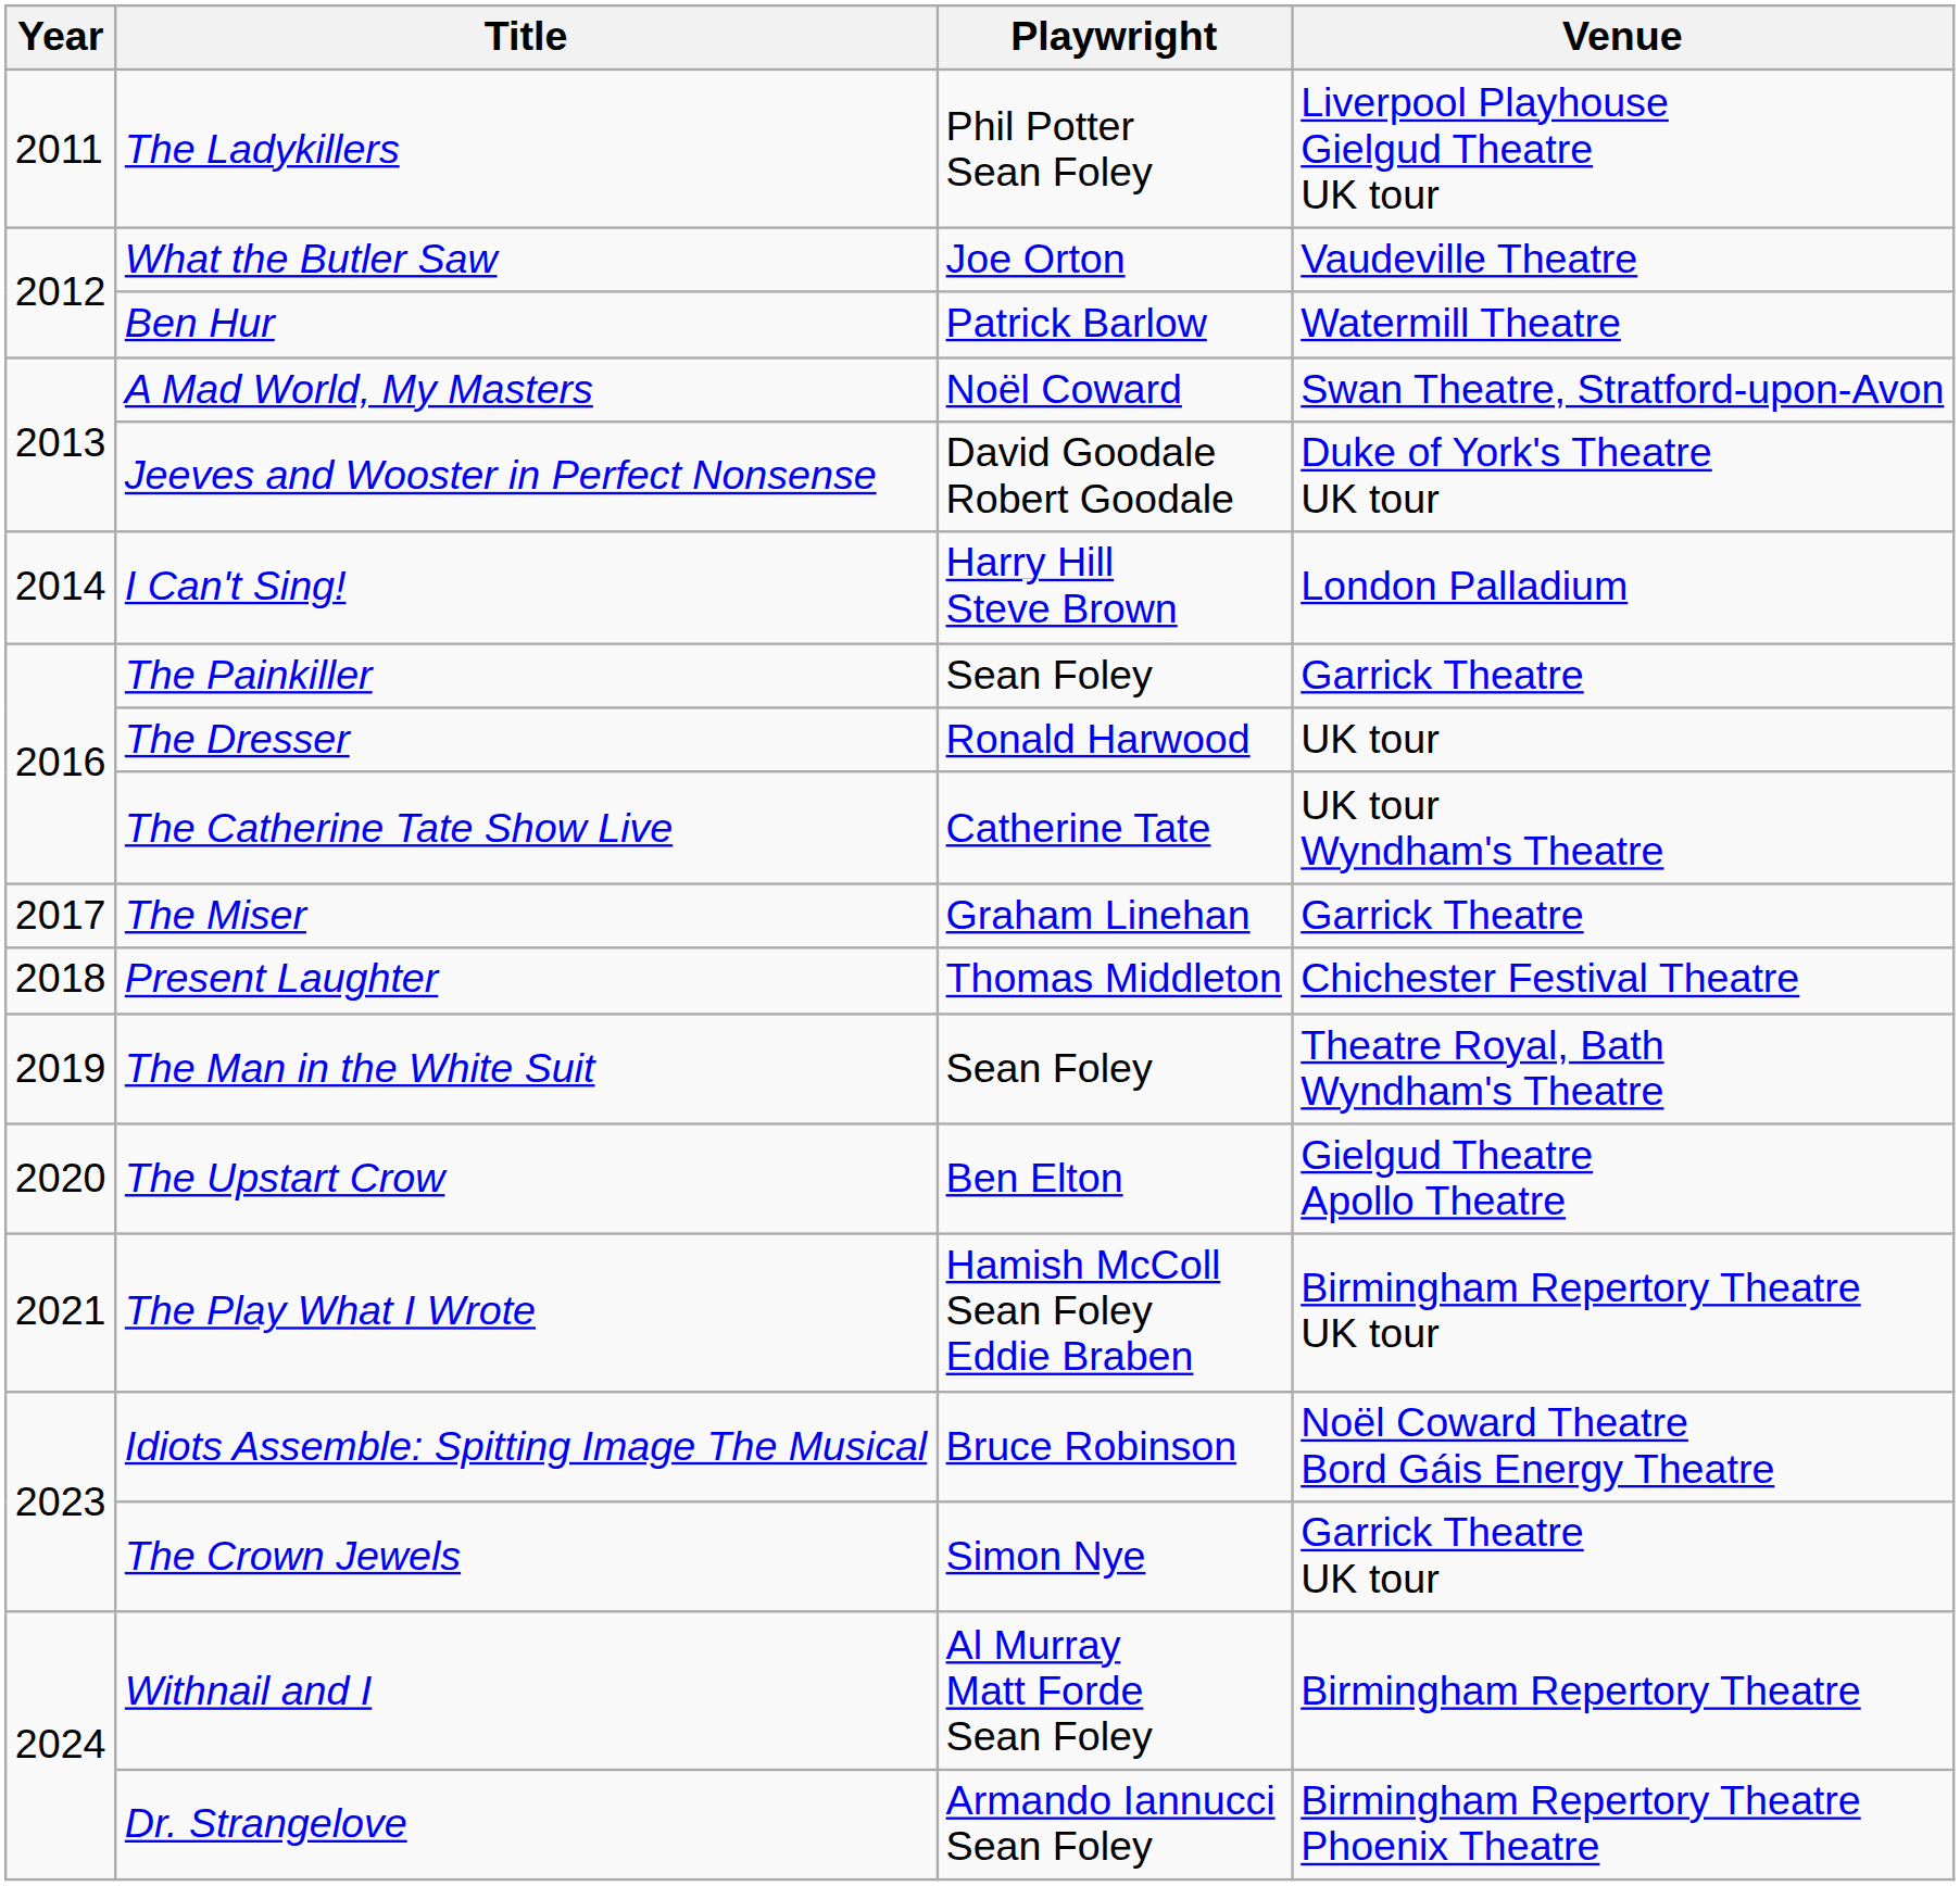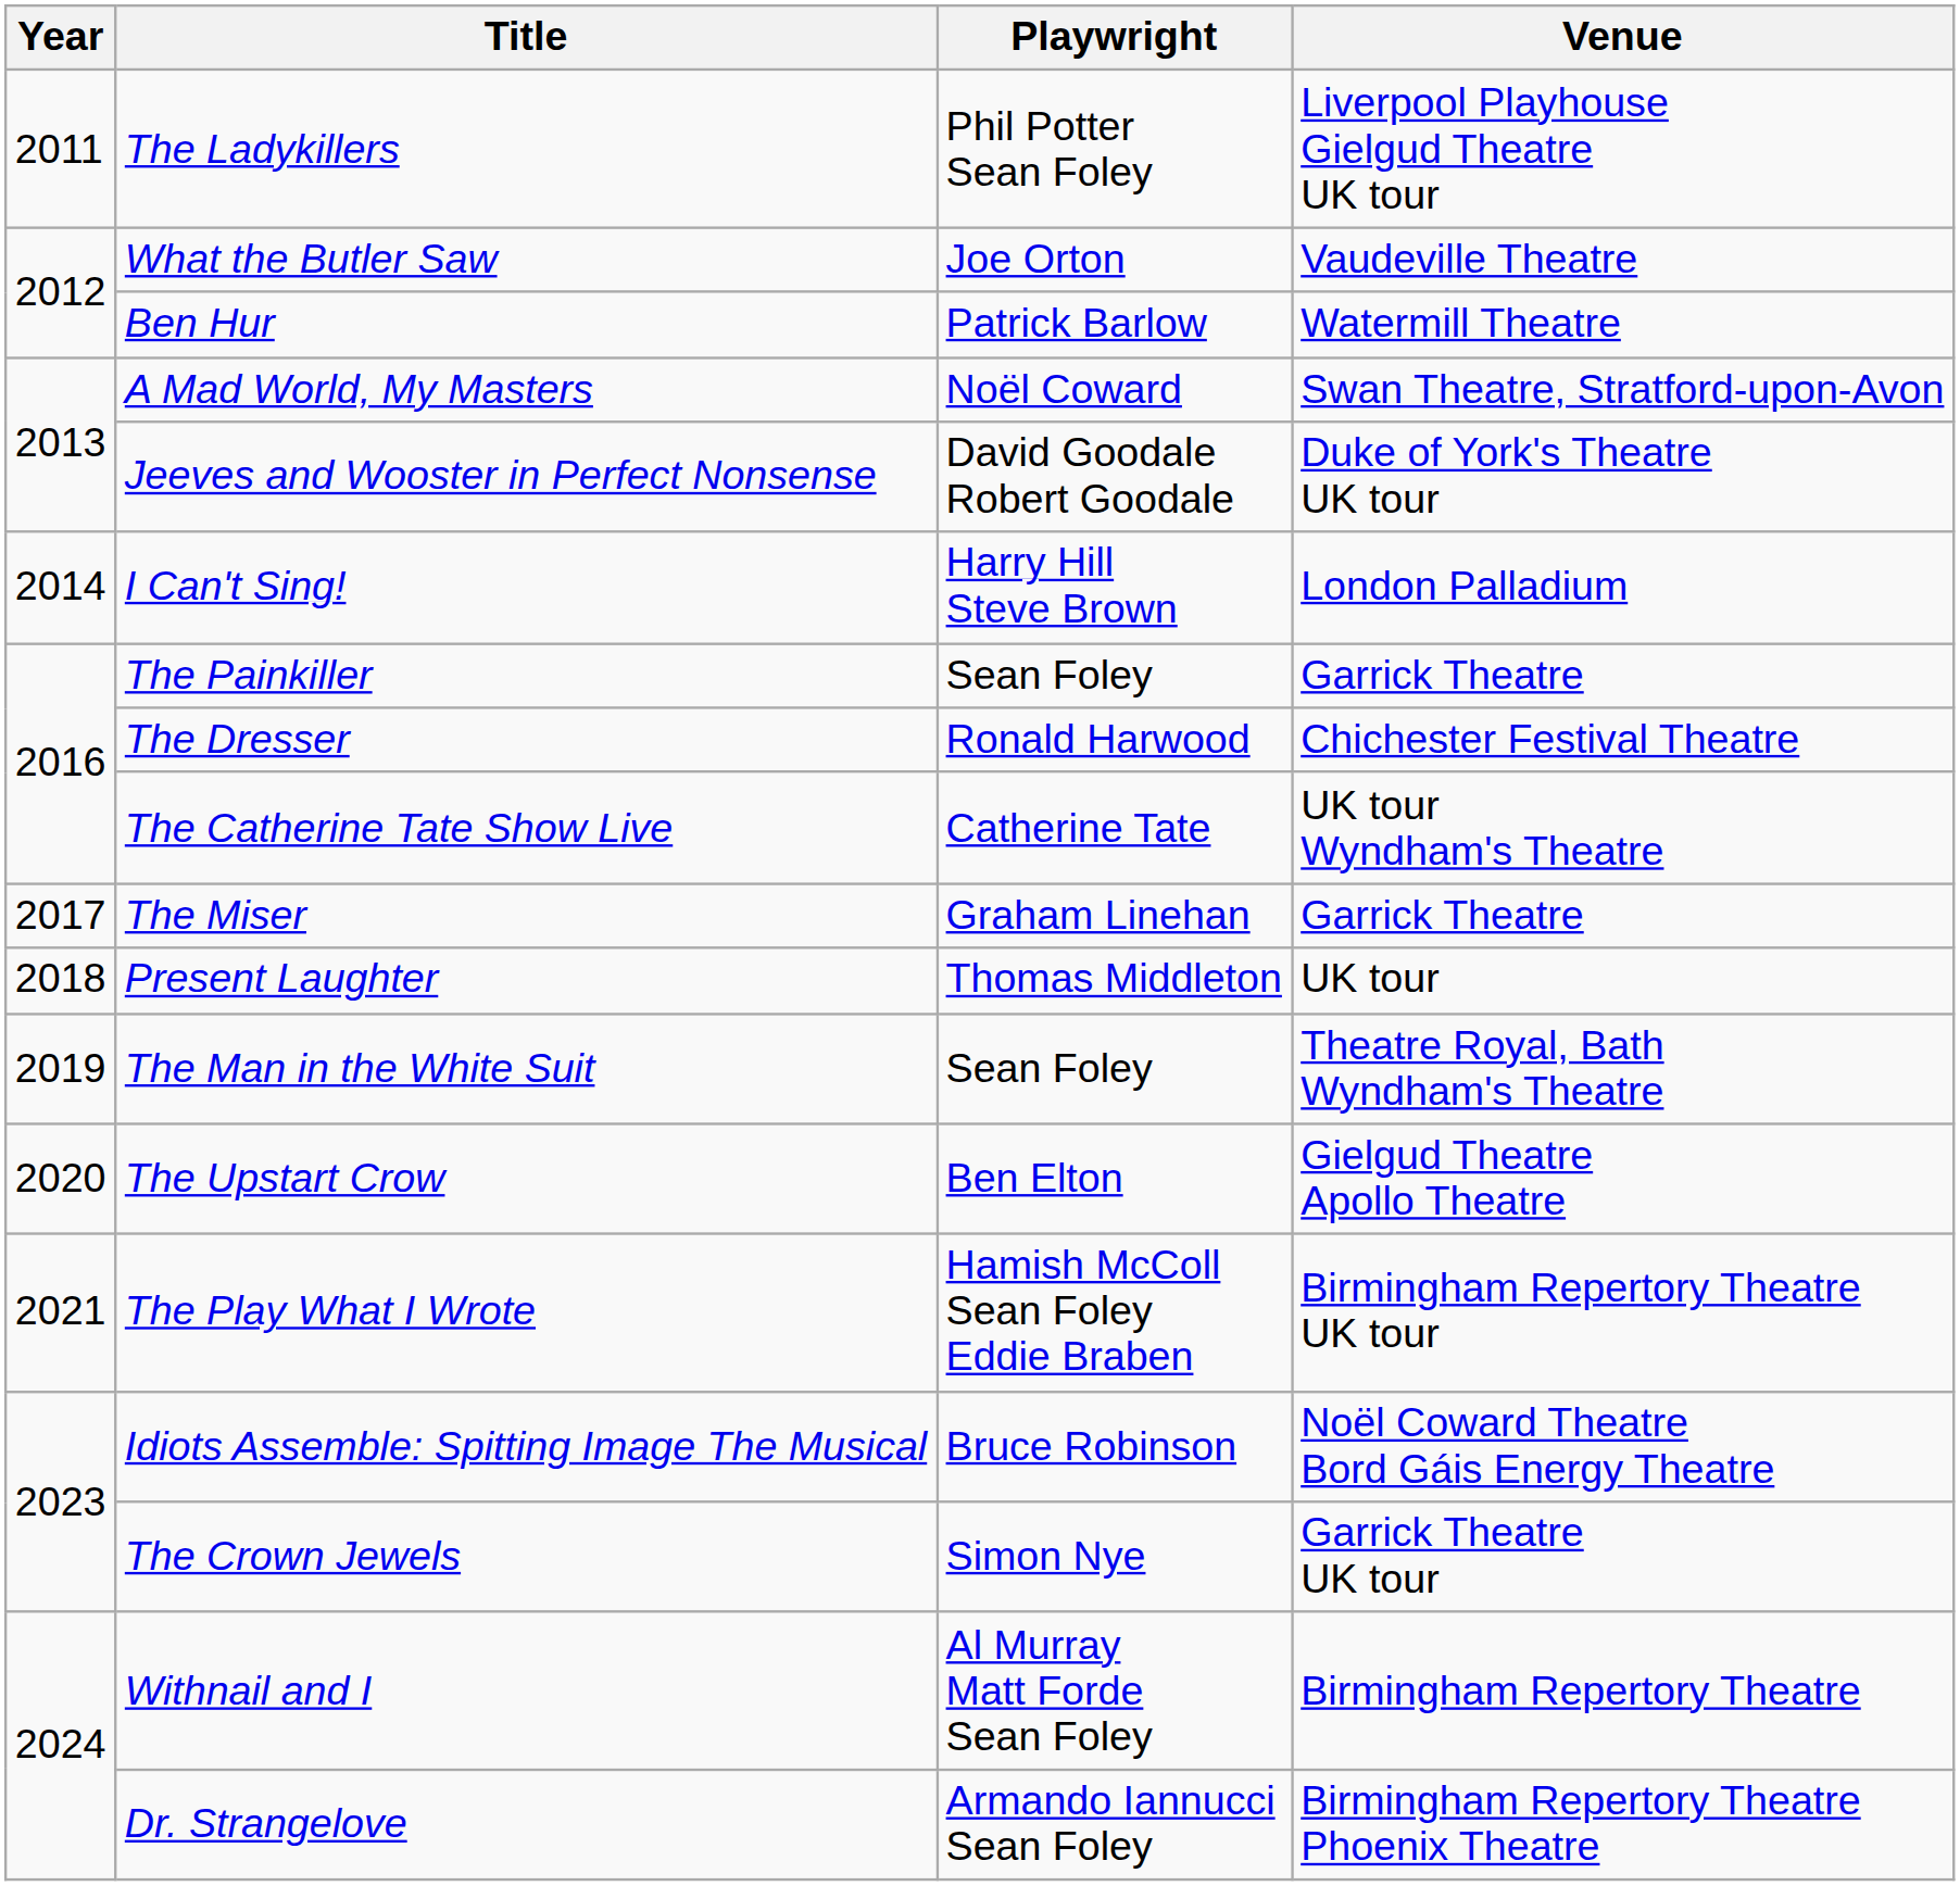 <table class="wikitable">
 <tr>
 <th>Year</th>
 <th>Title</th>
 <th>Playwright</th>
 <th>Venue</th>
 </tr>
 <tr>
 <td>2011</td>
 <td><a href='#'><em>The Ladykillers</em></a></td>
 <td>Phil Potter<br>Sean Foley</td>
 <td><a href='#'>Liverpool Playhouse</a><br><a href='#'>Gielgud Theatre</a><br>UK tour</td>
 </tr>
 <tr>
 <td rowspan="2">2012</td>
 <td><a href='#'><em>What the Butler Saw</em></a></td>
 <td><a href='#'>Joe Orton</a></td>
 <td><a href='#'>Vaudeville Theatre</a></td>
 </tr>
 <tr>
 <td><a href='#'><em>Ben Hur</em></a></td>
 <td><a href='#'>Patrick Barlow</a></td>
 <td><a href='#'>Watermill Theatre</a></td>
 </tr>
 <tr>
 <td rowspan="2">2013</td>
 <td><em><a href='#'>A Mad World, My Masters</a></em></td>
 <td><a href='#'>Noël Coward</a></td>
 <td><a href='#'>Swan Theatre, Stratford-upon-Avon</a></td>
 </tr>
 <tr>
 <td><em><a href='#'>Jeeves and Wooster in Perfect Nonsense</a></em></td>
 <td>David Goodale<br>Robert Goodale</td>
 <td><a href='#'>Duke of York's Theatre</a><br>UK tour</td>
 </tr>
 <tr>
 <td>2014</td>
 <td><em><a href='#'>I Can't Sing!</a></em></td>
 <td><a href='#'>Harry Hill</a><br><a href='#'>Steve Brown</a></td>
 <td><a href='#'>London Palladium</a></td>
 </tr>
 <tr>
 <td rowspan="3">2016</td>
 <td><a href='#'><em>The Painkiller</em></a></td>
 <td>Sean Foley</td>
 <td><a href='#'>Garrick Theatre</a></td>
 </tr>
 <tr>
 <td><em><a href='#'>The Dresser</a></em></td>
 <td><a href='#'>Ronald Harwood</a></td>
-<td>UK tour</td>
+<td><a href='#'>Chichester Festival Theatre</a></td>
 </tr>
 <tr>
 <td><a href='#'><em>The Catherine Tate Show Live</em></a></td>
 <td><a href='#'>Catherine Tate</a></td>
 <td>UK tour<br><a href='#'>Wyndham's Theatre</a></td>
 </tr>
 <tr>
 <td>2017</td>
 <td><em><a href='#'>The Miser</a></em></td>
 <td><a href='#'>Graham Linehan</a></td>
 <td><a href='#'>Garrick Theatre</a></td>
 </tr>
 <tr>
 <td>2018</td>
 <td><em><a href='#'>Present Laughter</a></em></td>
 <td><a href='#'>Thomas Middleton</a></td>
-<td><a href='#'>Chichester Festival Theatre</a></td>
+<td>UK tour</td>
 </tr>
 <tr>
 <td>2019</td>
 <td><a href='#'><em>The Man in the White Suit</em></a></td>
 <td>Sean Foley</td>
 <td><a href='#'>Theatre Royal, Bath</a><br><a href='#'>Wyndham's Theatre</a></td>
 </tr>
 <tr>
 <td>2020</td>
 <td><em><a href='#'>The Upstart Crow</a></em></td>
 <td><a href='#'>Ben Elton</a></td>
 <td><a href='#'>Gielgud Theatre</a><br><a href='#'>Apollo Theatre</a></td>
 </tr>
 <tr>
 <td>2021</td>
 <td><em><a href='#'>The Play What I Wrote</a></em></td>
 <td><a href='#'>Hamish McColl</a><br>Sean Foley<br><a href='#'>Eddie Braben</a></td>
 <td><a href='#'>Birmingham Repertory Theatre</a><br>UK tour</td>
 </tr>
 <tr>
 <td rowspan="2">2023</td>
 <td><em><a href='#'>Idiots Assemble: Spitting Image The Musical</a></em></td>
 <td><a href='#'>Bruce Robinson</a></td>
 <td><a href='#'>Noël Coward Theatre</a><br><a href='#'>Bord Gáis Energy Theatre</a></td>
 </tr>
 <tr>
 <td><a href='#'><em>The Crown Jewels</em></a></td>
 <td><a href='#'>Simon Nye</a></td>
 <td><a href='#'>Garrick Theatre</a><br>UK tour</td>
 </tr>
 <tr>
 <td rowspan="2">2024</td>
 <td><a href='#'><em>Withnail and I</em></a></td>
 <td><a href='#'>Al Murray</a><br><a href='#'>Matt Forde</a><br>Sean Foley</td>
 <td><a href='#'>Birmingham Repertory Theatre</a></td>
 </tr>
 <tr>
 <td><a href='#'><em>Dr. Strangelove</em></a></td>
 <td><a href='#'>Armando Iannucci</a><br>Sean Foley</td>
 <td><a href='#'>Birmingham Repertory Theatre</a><br><a href='#'>Phoenix Theatre</a></td>
 </tr>
 </table>
